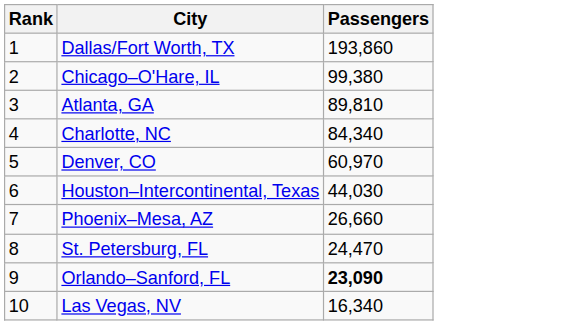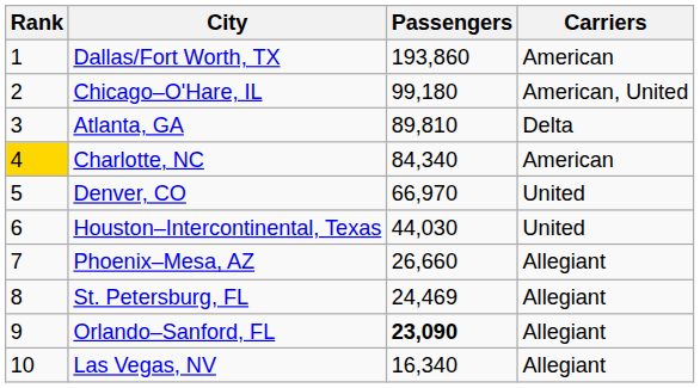 <table class="wikitable" style="font-size: 95%" width= align=>
 <tr>
 <th>Rank</th>
 <th>City</th>
 <th>Passengers</th>
+<th>Carriers</th>
 </tr>
 <tr>
 <td>1</td>
 <td> <a href='#'>Dallas/Fort Worth, TX</a></td>
 <td>193,860</td>
+<td>American</td>
 </tr>
 <tr>
 <td>2</td>
 <td> <a href='#'>Chicago–O'Hare, IL</a></td>
-<td>99,380</td>
+<td>99,180</td>
+<td>American, United</td>
 </tr>
 <tr>
 <td>3</td>
 <td> <a href='#'>Atlanta, GA</a></td>
 <td>89,810</td>
+<td>Delta</td>
 </tr>
 <tr>
-<td>4</td>
+<td style="background: gold;">4</td>
 <td> <a href='#'>Charlotte, NC</a></td>
 <td>84,340</td>
+<td>American</td>
 </tr>
 <tr>
 <td>5</td>
 <td> <a href='#'>Denver, CO</a></td>
-<td>60,970</td>
+<td>66,970</td>
+<td>United</td>
 </tr>
 <tr>
 <td>6</td>
 <td> <a href='#'>Houston–Intercontinental, Texas</a></td>
 <td>44,030</td>
+<td>United</td>
 </tr>
 <tr>
 <td>7</td>
 <td> <a href='#'>Phoenix–Mesa, AZ</a></td>
 <td>26,660</td>
+<td>Allegiant</td>
 </tr>
 <tr>
 <td>8</td>
 <td> <a href='#'>St. Petersburg, FL</a></td>
-<td>24,470</td>
+<td>24,469</td>
+<td>Allegiant</td>
 </tr>
 <tr>
 <td>9</td>
 <td> <a href='#'>Orlando–Sanford, FL</a></td>
 <td><strong>23,090</strong></td>
+<td>Allegiant</td>
 </tr>
 <tr>
 <td>10</td>
 <td> <a href='#'>Las Vegas, NV</a></td>
 <td>16,340</td>
+<td>Allegiant</td>
 </tr>
 </table>
